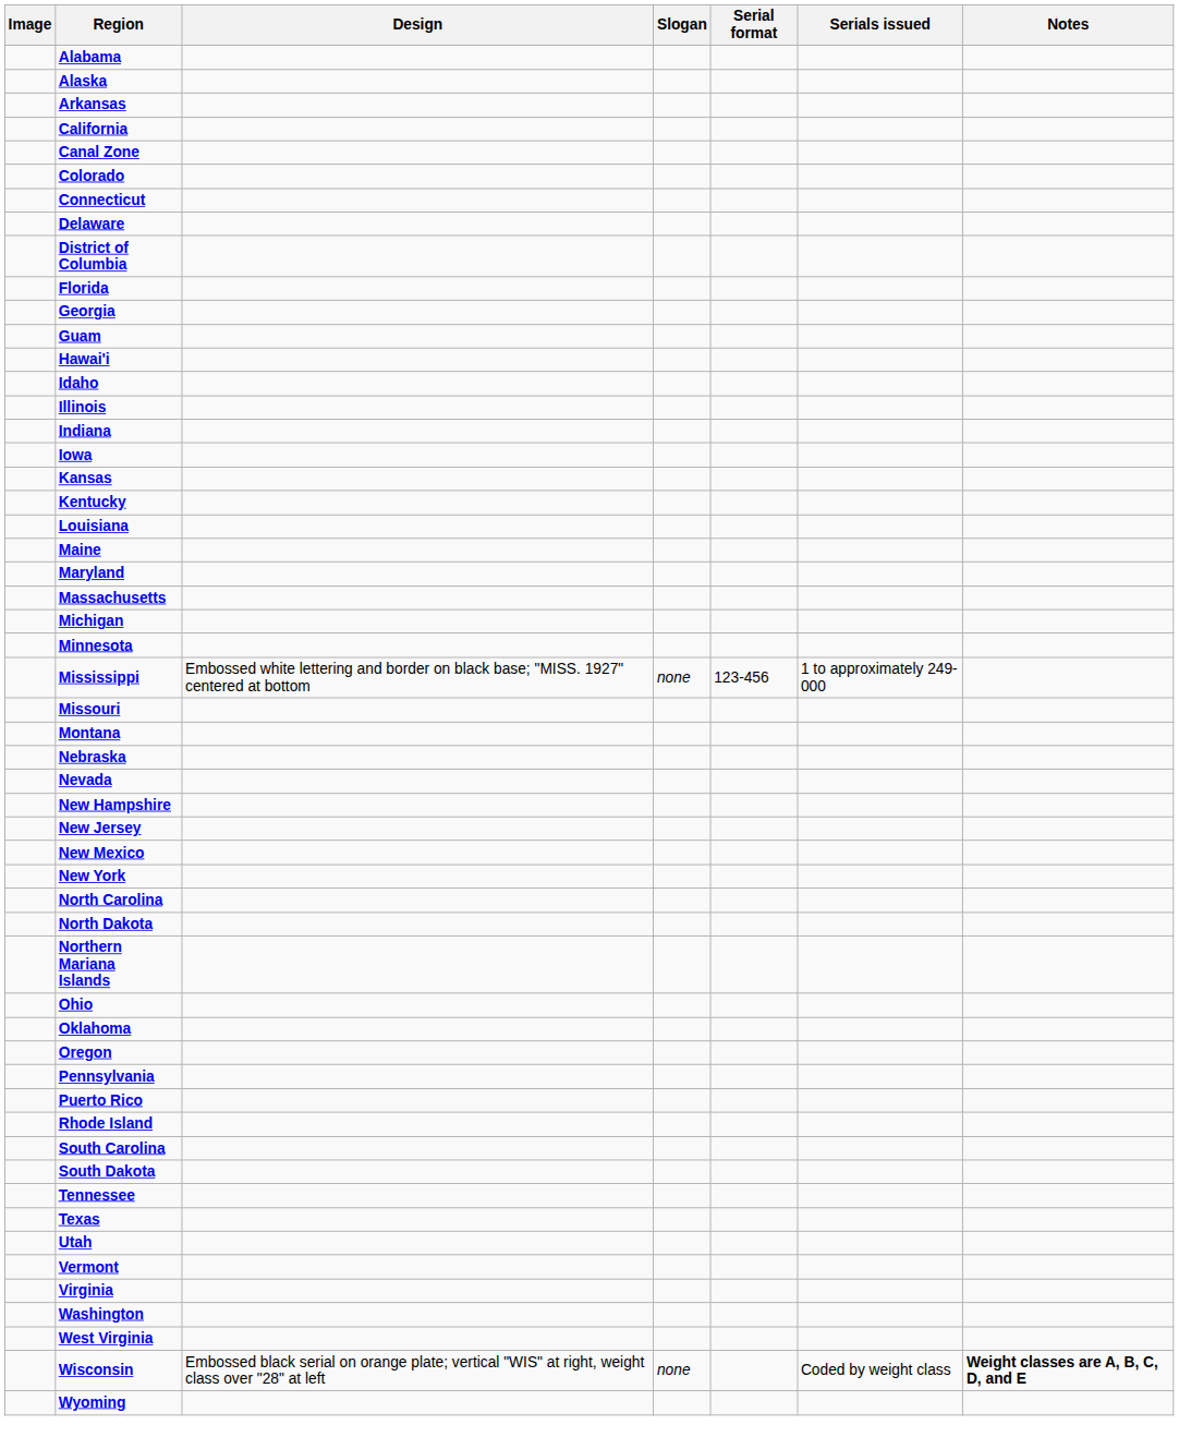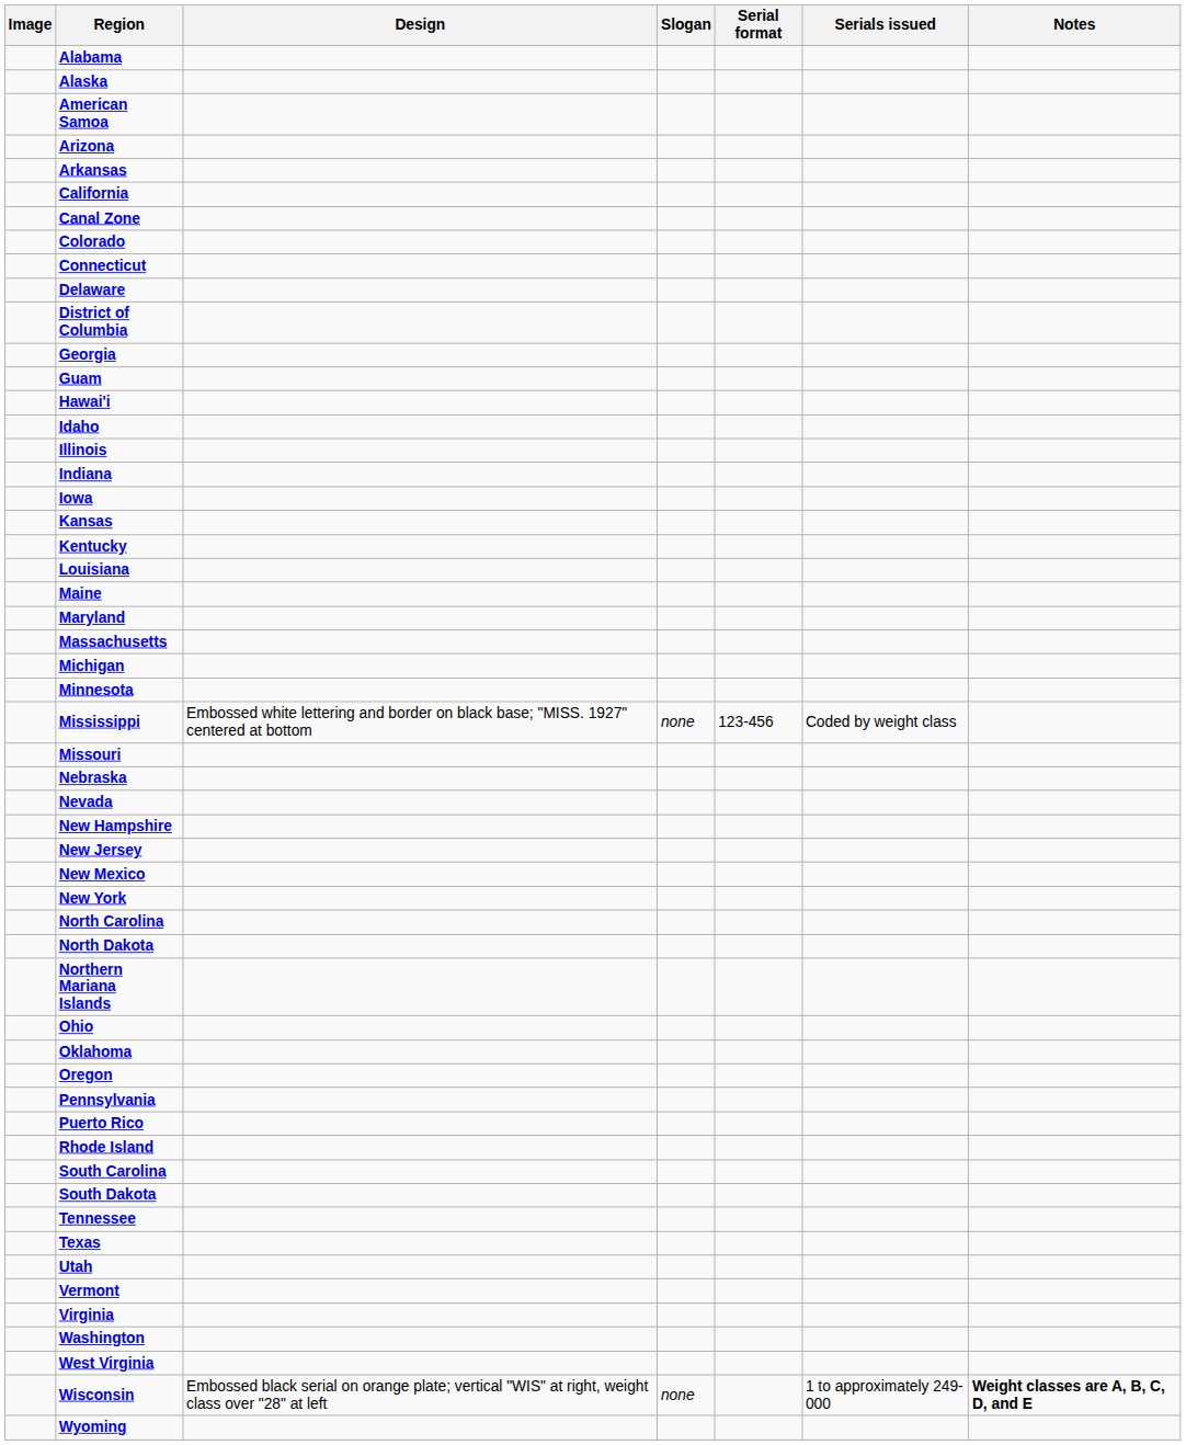 <table class="wikitable">
 <tr>
 <th>Image</th>
 <th>Region</th>
 <th>Design</th>
 <th>Slogan</th>
 <th>Serial format</th>
 <th>Serials issued</th>
 <th>Notes</th>
 </tr>
 <tr>
 <td></td>
 <td><strong><a href='#'>Alabama</a></strong></td>
 <td></td>
 <td></td>
 <td></td>
 <td></td>
 <td></td>
 </tr>
 <tr>
 <td></td>
 <td><strong><a href='#'>Alaska</a></strong></td>
+<td></td>
+<td></td>
+<td></td>
+<td></td>
+<td></td>
+</tr>
+<tr>
+<td></td>
+<td><strong><a href='#'>American Samoa</a></strong></td>
+<td></td>
+<td></td>
+<td></td>
+<td></td>
+<td></td>
+</tr>
+<tr>
+<td></td>
+<td><strong><a href='#'>Arizona</a></strong></td>
 <td></td>
 <td></td>
 <td></td>
 <td></td>
 <td></td>
 </tr>
 <tr>
 <td><br></td>
 <td><strong><a href='#'>Arkansas</a></strong></td>
 <td></td>
 <td></td>
 <td></td>
 <td></td>
 <td></td>
 </tr>
 <tr>
 <td></td>
 <td><strong><a href='#'>California</a></strong></td>
 <td></td>
 <td></td>
 <td></td>
 <td></td>
 <td></td>
 </tr>
 <tr>
 <td></td>
 <td><strong><a href='#'>Canal Zone</a></strong></td>
 <td></td>
 <td></td>
 <td></td>
 <td></td>
 <td></td>
 </tr>
 <tr>
 <td></td>
 <td><strong><a href='#'>Colorado</a></strong></td>
 <td></td>
 <td></td>
 <td></td>
 <td></td>
 <td></td>
 </tr>
 <tr>
 <td></td>
 <td><strong><a href='#'>Connecticut</a></strong></td>
 <td></td>
 <td></td>
 <td></td>
 <td></td>
 <td></td>
 </tr>
 <tr>
 <td></td>
 <td><strong><a href='#'>Delaware</a></strong></td>
 <td></td>
 <td></td>
 <td></td>
 <td></td>
 <td></td>
 </tr>
 <tr>
 <td></td>
 <td><strong><a href='#'>District of<br>Columbia</a></strong></td>
-<td></td>
-<td></td>
-<td></td>
-<td></td>
-<td></td>
-</tr>
-<tr>
-<td></td>
-<td><strong><a href='#'>Florida</a></strong></td>
 <td></td>
 <td></td>
 <td></td>
 <td></td>
 <td></td>
 </tr>
 <tr>
 <td></td>
 <td><strong><a href='#'>Georgia</a></strong></td>
 <td></td>
 <td></td>
 <td></td>
 <td></td>
 <td></td>
 </tr>
 <tr>
 <td></td>
 <td><strong><a href='#'>Guam</a></strong></td>
 <td></td>
 <td></td>
 <td></td>
 <td></td>
 <td></td>
 </tr>
 <tr>
 <td></td>
 <td><strong><a href='#'>Hawai'i</a></strong></td>
 <td></td>
 <td></td>
 <td></td>
 <td></td>
 <td></td>
 </tr>
 <tr>
 <td></td>
 <td><strong><a href='#'>Idaho</a></strong></td>
 <td></td>
 <td></td>
 <td></td>
 <td></td>
 <td></td>
 </tr>
 <tr>
 <td></td>
 <td><strong><a href='#'>Illinois</a></strong></td>
 <td></td>
 <td></td>
 <td></td>
 <td></td>
 <td></td>
 </tr>
 <tr>
 <td></td>
 <td><strong><a href='#'>Indiana</a></strong></td>
 <td></td>
 <td></td>
 <td></td>
 <td></td>
 <td></td>
 </tr>
 <tr>
 <td></td>
 <td><strong><a href='#'>Iowa</a></strong></td>
 <td></td>
 <td></td>
 <td></td>
 <td></td>
 <td></td>
 </tr>
 <tr>
 <td></td>
 <td><strong><a href='#'>Kansas</a></strong></td>
 <td></td>
 <td></td>
 <td></td>
 <td></td>
 <td></td>
 </tr>
 <tr>
 <td></td>
 <td><strong><a href='#'>Kentucky</a></strong></td>
 <td></td>
 <td></td>
 <td></td>
 <td></td>
 <td></td>
 </tr>
 <tr>
 <td><br></td>
 <td><strong><a href='#'>Louisiana</a></strong></td>
 <td></td>
 <td></td>
 <td></td>
 <td></td>
 <td></td>
 </tr>
 <tr>
 <td></td>
 <td><strong><a href='#'>Maine</a></strong></td>
 <td></td>
 <td></td>
 <td></td>
 <td></td>
 <td></td>
 </tr>
 <tr>
 <td></td>
 <td><strong><a href='#'>Maryland</a></strong></td>
 <td></td>
 <td></td>
 <td></td>
 <td></td>
 <td></td>
 </tr>
 <tr>
 <td></td>
 <td><strong><a href='#'>Massachusetts</a></strong></td>
 <td></td>
 <td></td>
 <td></td>
 <td></td>
 <td></td>
 </tr>
 <tr>
 <td></td>
 <td><strong><a href='#'>Michigan</a></strong></td>
 <td></td>
 <td></td>
 <td></td>
 <td></td>
 <td></td>
 </tr>
 <tr>
 <td></td>
 <td><strong><a href='#'>Minnesota</a></strong></td>
 <td></td>
 <td></td>
 <td></td>
 <td></td>
 <td></td>
 </tr>
 <tr>
 <td></td>
 <td><strong><a href='#'>Mississippi</a></strong></td>
 <td>Embossed white lettering and border on black base; "MISS. 1927" centered at bottom</td>
 <td><em>none</em></td>
 <td>123-456</td>
-<td>1 to approximately 249-000</td>
+<td>Coded by weight class</td>
 <td></td>
 </tr>
 <tr>
 <td></td>
 <td><strong><a href='#'>Missouri</a></strong></td>
-<td></td>
-<td></td>
-<td></td>
-<td></td>
-<td></td>
-</tr>
-<tr>
-<td></td>
-<td><strong><a href='#'>Montana</a></strong></td>
 <td></td>
 <td></td>
 <td></td>
 <td></td>
 <td></td>
 </tr>
 <tr>
 <td></td>
 <td><strong><a href='#'>Nebraska</a></strong></td>
 <td></td>
 <td></td>
 <td></td>
 <td></td>
 <td></td>
 </tr>
 <tr>
 <td></td>
 <td><strong><a href='#'>Nevada</a></strong></td>
 <td></td>
 <td></td>
 <td></td>
 <td></td>
 <td></td>
 </tr>
 <tr>
 <td></td>
 <td><strong><a href='#'>New Hampshire</a></strong></td>
 <td></td>
 <td></td>
 <td></td>
 <td></td>
 <td></td>
 </tr>
 <tr>
 <td></td>
 <td><strong><a href='#'>New Jersey</a></strong></td>
 <td></td>
 <td></td>
 <td></td>
 <td></td>
 <td></td>
 </tr>
 <tr>
 <td></td>
 <td><strong><a href='#'>New Mexico</a></strong></td>
 <td></td>
 <td></td>
 <td></td>
 <td></td>
 <td></td>
 </tr>
 <tr>
 <td></td>
 <td><strong><a href='#'>New York</a></strong></td>
 <td></td>
 <td></td>
 <td></td>
 <td></td>
 <td></td>
 </tr>
 <tr>
 <td></td>
 <td><strong><a href='#'>North Carolina</a></strong></td>
 <td></td>
 <td></td>
 <td></td>
 <td></td>
 <td></td>
 </tr>
 <tr>
 <td></td>
 <td><strong><a href='#'>North Dakota</a></strong></td>
 <td></td>
 <td></td>
 <td></td>
 <td></td>
 <td></td>
 </tr>
 <tr>
 <td></td>
 <td><strong><a href='#'>Northern Mariana<br> Islands</a></strong></td>
 <td></td>
 <td></td>
 <td></td>
 <td></td>
 <td></td>
 </tr>
 <tr>
 <td></td>
 <td><strong><a href='#'>Ohio</a></strong></td>
 <td></td>
 <td></td>
 <td></td>
 <td></td>
 <td></td>
 </tr>
 <tr>
 <td></td>
 <td><strong><a href='#'>Oklahoma</a></strong></td>
 <td></td>
 <td></td>
 <td></td>
 <td></td>
 <td></td>
 </tr>
 <tr>
 <td></td>
 <td><strong><a href='#'>Oregon</a></strong></td>
 <td></td>
 <td></td>
 <td></td>
 <td></td>
 <td></td>
 </tr>
 <tr>
 <td></td>
 <td><strong><a href='#'>Pennsylvania</a></strong></td>
 <td></td>
 <td></td>
 <td></td>
 <td></td>
 <td></td>
 </tr>
 <tr>
 <td></td>
 <td><strong><a href='#'>Puerto Rico</a></strong></td>
 <td></td>
 <td></td>
 <td></td>
 <td></td>
 <td></td>
 </tr>
 <tr>
 <td></td>
 <td><strong><a href='#'>Rhode Island</a></strong></td>
 <td></td>
 <td></td>
 <td></td>
 <td></td>
 <td></td>
 </tr>
 <tr>
 <td></td>
 <td><strong><a href='#'>South Carolina</a></strong></td>
 <td></td>
 <td></td>
 <td></td>
 <td></td>
 <td></td>
 </tr>
 <tr>
 <td></td>
 <td><strong><a href='#'>South Dakota</a></strong></td>
 <td></td>
 <td></td>
 <td></td>
 <td></td>
 <td></td>
 </tr>
 <tr>
 <td><br></td>
 <td><strong><a href='#'>Tennessee</a></strong></td>
 <td></td>
 <td></td>
 <td></td>
 <td></td>
 <td></td>
 </tr>
 <tr>
 <td><br></td>
 <td><strong><a href='#'>Texas</a></strong></td>
 <td></td>
 <td></td>
 <td></td>
 <td></td>
 <td></td>
 </tr>
 <tr>
 <td></td>
 <td><strong><a href='#'>Utah</a></strong></td>
 <td></td>
 <td></td>
 <td></td>
 <td></td>
 <td></td>
 </tr>
 <tr>
 <td></td>
 <td><strong><a href='#'>Vermont</a></strong></td>
 <td></td>
 <td></td>
 <td></td>
 <td></td>
 <td></td>
 </tr>
 <tr>
 <td></td>
 <td><strong><a href='#'>Virginia</a></strong></td>
 <td></td>
 <td></td>
 <td></td>
 <td></td>
 <td></td>
 </tr>
 <tr>
 <td></td>
 <td><strong><a href='#'>Washington</a></strong></td>
 <td></td>
 <td></td>
 <td></td>
 <td></td>
 <td></td>
 </tr>
 <tr>
 <td></td>
 <td><strong><a href='#'>West Virginia</a></strong></td>
 <td></td>
 <td></td>
 <td></td>
 <td></td>
 <td></td>
 </tr>
 <tr>
 <td></td>
 <td><strong><a href='#'>Wisconsin</a></strong></td>
 <td>Embossed black serial on orange plate; vertical "WIS" at right, weight class over "28" at left</td>
 <td><em>none</em></td>
 <td></td>
-<td>Coded by weight class</td>
+<td>1 to approximately 249-000</td>
 <td><strong>Weight classes are A, B, C, D, and E</strong></td>
 </tr>
 <tr>
 <td></td>
 <td><strong><a href='#'>Wyoming</a></strong></td>
 <td></td>
 <td></td>
 <td></td>
 <td></td>
 <td></td>
 </tr>
 </table>
